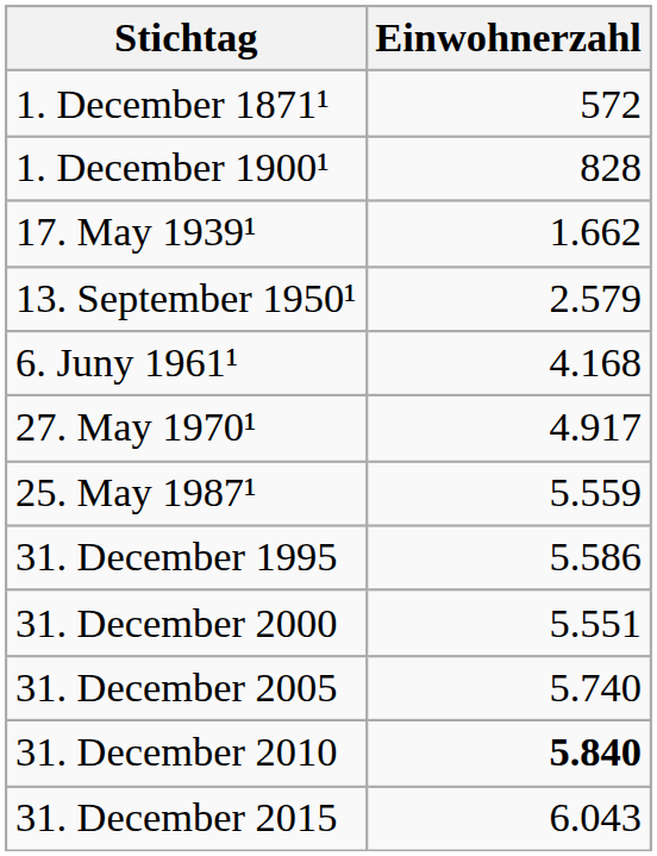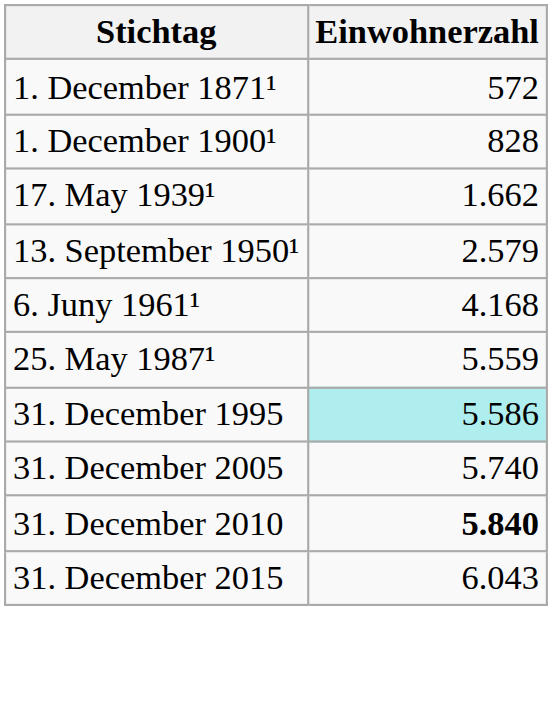 <table class="wikitable">
 <tr>
 <th>Stichtag</th>
 <th>Einwohnerzahl</th>
 </tr>
 <tr ---->
 <td>1. December 1871¹</td>
 <td align="right">572</td>
 </tr>
 <tr ---->
 <td>1. December 1900¹</td>
 <td align="right">828</td>
 </tr>
 <tr ---->
 <td>17. May 1939¹</td>
 <td align="right">1.662</td>
 </tr>
 <tr ---->
 <td>13. September 1950¹</td>
 <td align="right">2.579</td>
 </tr>
 <tr ---->
 <td>6. Juny 1961¹</td>
 <td align="right">4.168</td>
 </tr>
 <tr ---->
-<td>27. May 1970¹</td>
-<td align="right">4.917</td>
-</tr>
-<tr ---->
 <td>25. May 1987¹</td>
 <td align="right">5.559</td>
 </tr>
 <tr ---->
 <td>31. December 1995</td>
-<td align="right">5.586</td>
-</tr>
-<tr ---->
-<td>31. December 2000</td>
-<td align="right">5.551</td>
+<td align="right" style="background: paleturquoise;">5.586</td>
 </tr>
 <tr ---->
 <td>31. December 2005</td>
 <td align="right">5.740</td>
 </tr>
 <tr ---->
 <td>31. December 2010</td>
 <td align="right"><strong>5.840</strong></td>
 </tr>
 <tr ---->
 <td>31. December 2015</td>
 <td align="right">6.043</td>
 </tr>
 </table>
